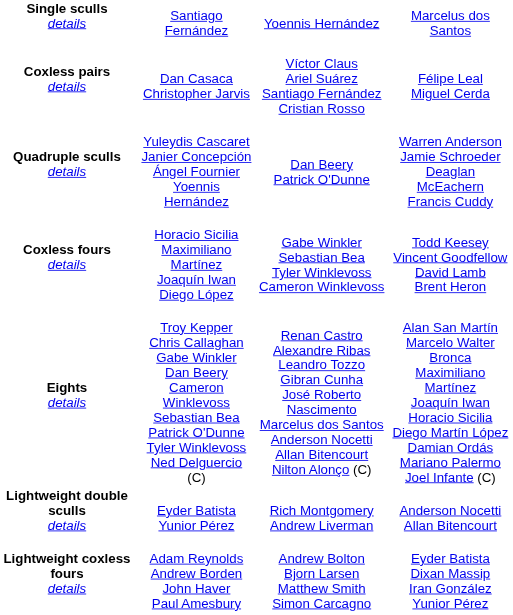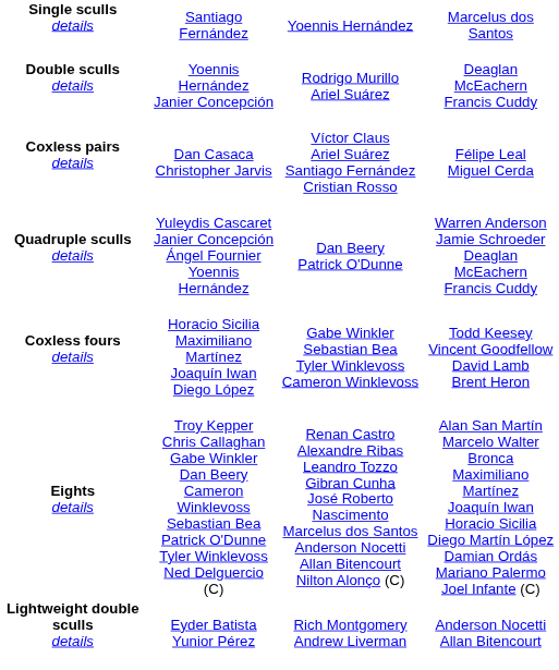 <table>
 <tr align="center">
 <td><strong>Single sculls</strong><br><em><a href='#'>details</a></em></td>
 <td><strong></strong><br><a href='#'>Santiago Fernández</a></td>
 <td><strong></strong><br><a href='#'>Yoennis Hernández</a></td>
 <td><strong></strong><br><a href='#'>Marcelus dos Santos</a></td>
+</tr>
+<tr align="center">
+<td><strong>Double sculls</strong><br><em><a href='#'>details</a></em></td>
+<td><strong></strong><br><a href='#'>Yoennis Hernández</a><br><a href='#'>Janier Concepción</a></td>
+<td><strong></strong><br><a href='#'>Rodrigo Murillo</a><br><a href='#'>Ariel Suárez</a></td>
+<td><strong></strong><br><a href='#'>Deaglan McEachern</a><br><a href='#'>Francis Cuddy</a></td>
 </tr>
 <tr align="center">
 <td><strong>Coxless pairs</strong><br><em><a href='#'>details</a></em></td>
 <td><strong></strong><br><a href='#'>Dan Casaca</a><br><a href='#'>Christopher Jarvis</a></td>
 <td><strong></strong><br><a href='#'>Víctor Claus</a><br><a href='#'>Ariel Suárez</a><br><a href='#'>Santiago Fernández</a><br><a href='#'>Cristian Rosso</a></td>
 <td><strong></strong><br><a href='#'>Félipe Leal</a><br><a href='#'>Miguel Cerda</a></td>
 </tr>
 <tr align="center">
 <td><strong>Quadruple sculls</strong><br><em><a href='#'>details</a></em></td>
 <td><strong></strong><br><a href='#'>Yuleydis Cascaret</a><br><a href='#'>Janier Concepción</a><br><a href='#'>Ángel Fournier</a><br><a href='#'>Yoennis Hernández</a></td>
 <td><strong></strong><br><a href='#'>Dan Beery</a><br><a href='#'>Patrick O'Dunne</a></td>
 <td><strong></strong><br><a href='#'>Warren Anderson</a><br><a href='#'>Jamie Schroeder</a><br><a href='#'>Deaglan McEachern</a><br><a href='#'>Francis Cuddy</a></td>
 </tr>
 <tr align="center">
 <td><strong>Coxless fours</strong><br><em><a href='#'>details</a></em></td>
 <td><strong></strong><br><a href='#'>Horacio Sicilia</a><br><a href='#'>Maximiliano Martínez</a><br><a href='#'>Joaquín Iwan</a><br><a href='#'>Diego López</a></td>
 <td><strong></strong><br><a href='#'>Gabe Winkler</a><br><a href='#'>Sebastian Bea</a><br><a href='#'>Tyler Winklevoss</a><br><a href='#'>Cameron Winklevoss</a></td>
 <td><strong></strong><br><a href='#'>Todd Keesey</a><br><a href='#'>Vincent Goodfellow</a><br><a href='#'>David Lamb</a><br><a href='#'>Brent Heron</a></td>
 </tr>
 <tr align="center">
 <td><strong>Eights</strong><br><em><a href='#'>details</a></em></td>
 <td><strong></strong><br><a href='#'>Troy Kepper</a><br><a href='#'>Chris Callaghan</a><br><a href='#'>Gabe Winkler</a><br><a href='#'>Dan Beery</a><br><a href='#'>Cameron Winklevoss</a><br><a href='#'>Sebastian Bea</a><br><a href='#'>Patrick O'Dunne</a><br><a href='#'>Tyler Winklevoss</a><br><a href='#'>Ned Delguercio</a> (C)</td>
 <td><strong></strong><br><a href='#'>Renan Castro</a><br><a href='#'>Alexandre Ribas</a><br><a href='#'>Leandro Tozzo</a><br><a href='#'>Gibran Cunha</a><br><a href='#'>José Roberto Nascimento</a><br><a href='#'>Marcelus dos Santos</a><br><a href='#'>Anderson Nocetti</a><br><a href='#'>Allan Bitencourt</a><br><a href='#'>Nilton Alonço</a> (C)</td>
 <td><strong></strong><br><a href='#'>Alan San Martín</a><br><a href='#'>Marcelo Walter Bronca</a><br><a href='#'>Maximiliano Martínez</a><br><a href='#'>Joaquín Iwan</a><br><a href='#'>Horacio Sicilia</a><br><a href='#'>Diego Martín López</a><br><a href='#'>Damian Ordás</a><br><a href='#'>Mariano Palermo</a><br><a href='#'>Joel Infante</a> (C)</td>
 </tr>
 <tr align="center">
 <td><strong>Lightweight double sculls</strong><br><em><a href='#'>details</a></em></td>
 <td><strong></strong><br><a href='#'>Eyder Batista</a><br><a href='#'>Yunior Pérez</a></td>
 <td><strong></strong><br><a href='#'>Rich Montgomery</a><br><a href='#'>Andrew Liverman</a></td>
 <td><strong></strong><br><a href='#'>Anderson Nocetti</a><br><a href='#'>Allan Bitencourt</a></td>
 </tr>
-<tr align="center">
-<td><strong>Lightweight coxless fours</strong><br><em><a href='#'>details</a></em></td>
-<td><strong></strong><br><a href='#'>Adam Reynolds</a><br><a href='#'>Andrew Borden</a><br><a href='#'>John Haver</a><br><a href='#'>Paul Amesbury</a></td>
-<td><strong></strong><br><a href='#'>Andrew Bolton</a><br><a href='#'>Bjorn Larsen</a><br><a href='#'>Matthew Smith</a><br><a href='#'>Simon Carcagno</a></td>
-<td><strong></strong><br><a href='#'>Eyder Batista</a><br><a href='#'>Dixan Massip</a><br><a href='#'>Iran González</a><br><a href='#'>Yunior Pérez</a></td>
-</tr>
 </table>
